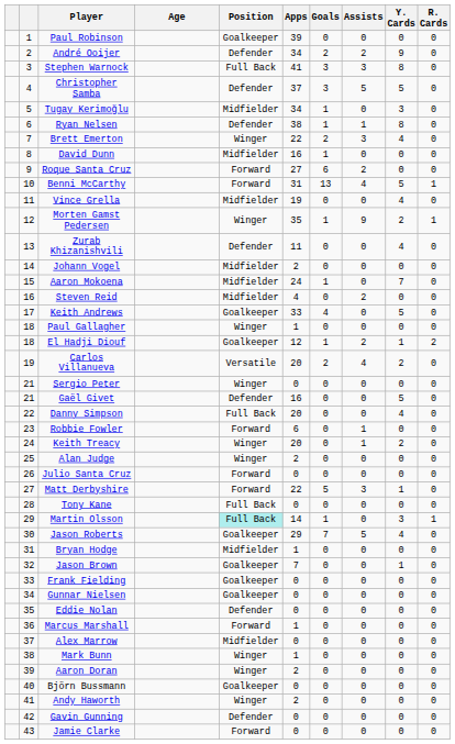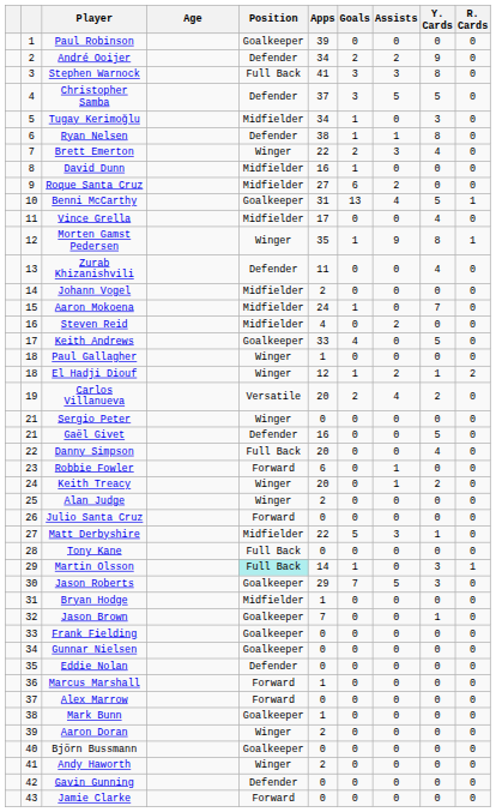 <table width=100% {| class="wikitable sortable">
 <tr>
 <th width=5%></th>
 <th width=5%></th>
 <th width=25%>Player</th>
 <th width=30%>Age</th>
 <th width=15%>Position</th>
 <th width=4%>Apps</th>
 <th width=4%>Goals</th>
 <th width=4%>Assists</th>
 <th width=4%>Y. Cards</th>
 <th width=4%>R. Cards</th>
 </tr>
 <tr>
 <td align=center></td>
 <td align=center>1</td>
 <td align=center><a href='#'>Paul Robinson</a></td>
 <td align=center></td>
 <td align=center>Goalkeeper</td>
 <td align=center>39</td>
 <td align=center>0</td>
 <td align=center>0</td>
 <td align=center>0</td>
 <td align=center>0</td>
 </tr>
 <tr>
 <td align=center></td>
 <td align=center>2</td>
 <td align=center><a href='#'>André Ooijer</a></td>
 <td align=center></td>
 <td align=center>Defender</td>
 <td align=center>34</td>
 <td align=center>2</td>
 <td align=center>2</td>
 <td align=center>9</td>
 <td align=center>0</td>
 </tr>
 <tr>
 <td align=center></td>
 <td align=center>3</td>
 <td align=center><a href='#'>Stephen Warnock</a></td>
 <td align=center></td>
 <td align=center>Full Back</td>
 <td align=center>41</td>
 <td align=center>3</td>
 <td align=center>3</td>
 <td align=center>8</td>
 <td align=center>0</td>
 </tr>
 <tr>
 <td align=center></td>
 <td align=center>4</td>
 <td align=center><a href='#'>Christopher Samba</a></td>
 <td align=center></td>
 <td align=center>Defender</td>
 <td align=center>37</td>
 <td align=center>3</td>
 <td align=center>5</td>
 <td align=center>5</td>
 <td align=center>0</td>
 </tr>
 <tr>
 <td align=center></td>
 <td align=center>5</td>
 <td align=center><a href='#'>Tugay Kerimoğlu</a></td>
 <td align=center></td>
 <td align=center>Midfielder</td>
 <td align=center>34</td>
 <td align=center>1</td>
 <td align=center>0</td>
 <td align=center>3</td>
 <td align=center>0</td>
 </tr>
 <tr>
 <td align=center></td>
 <td align=center>6</td>
 <td align=center><a href='#'>Ryan Nelsen</a></td>
 <td align=center></td>
 <td align=center>Defender</td>
 <td align=center>38</td>
 <td align=center>1</td>
 <td align=center>1</td>
 <td align=center>8</td>
 <td align=center>0</td>
 </tr>
 <tr>
 <td align=center></td>
 <td align=center>7</td>
 <td align=center><a href='#'>Brett Emerton</a></td>
 <td align=center></td>
 <td align=center>Winger</td>
 <td align=center>22</td>
 <td align=center>2</td>
 <td align=center>3</td>
 <td align=center>4</td>
 <td align=center>0</td>
 </tr>
 <tr>
 <td align=center></td>
 <td align=center>8</td>
 <td align=center><a href='#'>David Dunn</a></td>
 <td align=center></td>
 <td align=center>Midfielder</td>
 <td align=center>16</td>
 <td align=center>1</td>
 <td align=center>0</td>
 <td align=center>0</td>
 <td align=center>0</td>
 </tr>
 <tr>
 <td align=center></td>
 <td align=center>9</td>
 <td align=center><a href='#'>Roque Santa Cruz</a></td>
 <td align=center></td>
-<td align=center>Forward</td>
+<td align=center>Midfielder</td>
 <td align=center>27</td>
 <td align=center>6</td>
 <td align=center>2</td>
 <td align=center>0</td>
 <td align=center>0</td>
 </tr>
 <tr>
 <td align=center></td>
 <td align=center>10</td>
 <td align=center><a href='#'>Benni McCarthy</a></td>
 <td align=center></td>
-<td align=center>Forward</td>
+<td align=center>Goalkeeper</td>
 <td align=center>31</td>
 <td align=center>13</td>
 <td align=center>4</td>
 <td align=center>5</td>
 <td align=center>1</td>
 </tr>
 <tr>
 <td align=center></td>
 <td align=center>11</td>
 <td align=center><a href='#'>Vince Grella</a></td>
 <td align=center></td>
 <td align=center>Midfielder</td>
-<td align=center>19</td>
+<td align=center>17</td>
 <td align=center>0</td>
 <td align=center>0</td>
 <td align=center>4</td>
 <td align=center>0</td>
 </tr>
 <tr>
 <td align=center></td>
 <td align=center>12</td>
 <td align=center><a href='#'>Morten Gamst Pedersen</a></td>
 <td align=center></td>
 <td align=center>Winger</td>
 <td align=center>35</td>
 <td align=center>1</td>
 <td align=center>9</td>
-<td align=center>2</td>
+<td align=center>8</td>
 <td align=center>1</td>
 </tr>
 <tr>
 <td align=center></td>
 <td align=center>13</td>
 <td align=center><a href='#'>Zurab Khizanishvili</a></td>
 <td align=center></td>
 <td align=center>Defender</td>
 <td align=center>11</td>
 <td align=center>0</td>
 <td align=center>0</td>
 <td align=center>4</td>
 <td align=center>0</td>
 </tr>
 <tr>
 <td align=center></td>
 <td align=center>14</td>
 <td align=center><a href='#'>Johann Vogel</a></td>
 <td align=center></td>
 <td align=center>Midfielder</td>
 <td align=center>2</td>
 <td align=center>0</td>
 <td align=center>0</td>
 <td align=center>0</td>
 <td align=center>0</td>
 </tr>
 <tr>
 <td align=center></td>
 <td align=center>15</td>
 <td align=center><a href='#'>Aaron Mokoena</a></td>
 <td align=center></td>
 <td align=center>Midfielder</td>
 <td align=center>24</td>
 <td align=center>1</td>
 <td align=center>0</td>
 <td align=center>7</td>
 <td align=center>0</td>
 </tr>
 <tr>
 <td align=center></td>
 <td align=center>16</td>
 <td align=center><a href='#'>Steven Reid</a></td>
 <td align=center></td>
 <td align=center>Midfielder</td>
 <td align=center>4</td>
 <td align=center>0</td>
 <td align=center>2</td>
 <td align=center>0</td>
 <td align=center>0</td>
 </tr>
 <tr>
 <td align=center></td>
 <td align=center>17</td>
 <td align=center><a href='#'>Keith Andrews</a></td>
 <td align=center></td>
 <td align=center>Goalkeeper</td>
 <td align=center>33</td>
 <td align=center>4</td>
 <td align=center>0</td>
 <td align=center>5</td>
 <td align=center>0</td>
 </tr>
 <tr>
 <td align=center></td>
 <td align=center>18</td>
 <td align=center><a href='#'>Paul Gallagher</a></td>
 <td align=center></td>
 <td align=center>Winger</td>
 <td align=center>1</td>
 <td align=center>0</td>
 <td align=center>0</td>
 <td align=center>0</td>
 <td align=center>0</td>
 </tr>
 <tr>
 <td align=center></td>
 <td align=center>18</td>
 <td align=center><a href='#'>El Hadji Diouf</a></td>
 <td align=center></td>
-<td align=center>Goalkeeper</td>
+<td align=center>Winger</td>
 <td align=center>12</td>
 <td align=center>1</td>
 <td align=center>2</td>
 <td align=center>1</td>
 <td align=center>2</td>
 </tr>
 <tr>
 <td align=center></td>
 <td align=center>19</td>
 <td align=center><a href='#'>Carlos Villanueva</a></td>
 <td align=center></td>
 <td align=center>Versatile</td>
 <td align=center>20</td>
 <td align=center>2</td>
 <td align=center>4</td>
 <td align=center>2</td>
 <td align=center>0</td>
 </tr>
 <tr>
 <td align=center></td>
 <td align=center>21</td>
 <td align=center><a href='#'>Sergio Peter</a></td>
 <td align=center></td>
 <td align=center>Winger</td>
 <td align=center>0</td>
 <td align=center>0</td>
 <td align=center>0</td>
 <td align=center>0</td>
 <td align=center>0</td>
 </tr>
 <tr>
 <td align=center></td>
 <td align=center>21</td>
 <td align=center><a href='#'>Gaël Givet</a></td>
 <td align=center></td>
 <td align=center>Defender</td>
 <td align=center>16</td>
 <td align=center>0</td>
 <td align=center>0</td>
 <td align=center>5</td>
 <td align=center>0</td>
 </tr>
 <tr>
 <td align=center></td>
 <td align=center>22</td>
 <td align=center><a href='#'>Danny Simpson</a></td>
 <td align=center></td>
 <td align=center>Full Back</td>
 <td align=center>20</td>
 <td align=center>0</td>
 <td align=center>0</td>
 <td align=center>4</td>
 <td align=center>0</td>
 </tr>
 <tr>
 <td align=center></td>
 <td align=center>23</td>
 <td align=center><a href='#'>Robbie Fowler</a></td>
 <td align=center></td>
 <td align=center>Forward</td>
 <td align=center>6</td>
 <td align=center>0</td>
 <td align=center>1</td>
 <td align=center>0</td>
 <td align=center>0</td>
 </tr>
 <tr>
 <td align=center></td>
 <td align=center>24</td>
 <td align=center><a href='#'>Keith Treacy</a></td>
 <td align=center></td>
 <td align=center>Winger</td>
 <td align=center>20</td>
 <td align=center>0</td>
 <td align=center>1</td>
 <td align=center>2</td>
 <td align=center>0</td>
 </tr>
 <tr>
 <td align=center></td>
 <td align=center>25</td>
 <td align=center><a href='#'>Alan Judge</a></td>
 <td align=center></td>
 <td align=center>Winger</td>
 <td align=center>2</td>
 <td align=center>0</td>
 <td align=center>0</td>
 <td align=center>0</td>
 <td align=center>0</td>
 </tr>
 <tr>
 <td align=center></td>
 <td align=center>26</td>
 <td align=center><a href='#'>Julio Santa Cruz</a></td>
 <td align=center></td>
 <td align=center>Forward</td>
 <td align=center>0</td>
 <td align=center>0</td>
 <td align=center>0</td>
 <td align=center>0</td>
 <td align=center>0</td>
 </tr>
 <tr>
 <td align=center></td>
 <td align=center>27</td>
 <td align=center><a href='#'>Matt Derbyshire</a></td>
 <td align=center></td>
-<td align=center>Forward</td>
+<td align=center>Midfielder</td>
 <td align=center>22</td>
 <td align=center>5</td>
 <td align=center>3</td>
 <td align=center>1</td>
 <td align=center>0</td>
 </tr>
 <tr>
 <td align=center></td>
 <td align=center>28</td>
 <td align=center><a href='#'>Tony Kane</a></td>
 <td align=center></td>
 <td align=center>Full Back</td>
 <td align=center>0</td>
 <td align=center>0</td>
 <td align=center>0</td>
 <td align=center>0</td>
 <td align=center>0</td>
 </tr>
 <tr>
 <td align=center></td>
 <td align=center>29</td>
 <td align=center><a href='#'>Martin Olsson</a></td>
 <td align=center></td>
 <td align=center style="background: paleturquoise;">Full Back</td>
 <td align=center>14</td>
 <td align=center>1</td>
 <td align=center>0</td>
 <td align=center>3</td>
 <td align=center>1</td>
 </tr>
 <tr>
 <td align=center></td>
 <td align=center>30</td>
 <td align=center><a href='#'>Jason Roberts</a></td>
 <td align=center></td>
 <td align=center>Goalkeeper</td>
 <td align=center>29</td>
 <td align=center>7</td>
 <td align=center>5</td>
-<td align=center>4</td>
+<td align=center>3</td>
 <td align=center>0</td>
 </tr>
 <tr>
 <td align=center></td>
 <td align=center>31</td>
 <td align=center><a href='#'>Bryan Hodge</a></td>
 <td align=center></td>
 <td align=center>Midfielder</td>
 <td align=center>1</td>
 <td align=center>0</td>
 <td align=center>0</td>
 <td align=center>0</td>
 <td align=center>0</td>
 </tr>
 <tr>
 <td align=center></td>
 <td align=center>32</td>
 <td align=center><a href='#'>Jason Brown</a></td>
 <td align=center></td>
 <td align=center>Goalkeeper</td>
 <td align=center>7</td>
 <td align=center>0</td>
 <td align=center>0</td>
 <td align=center>1</td>
 <td align=center>0</td>
 </tr>
 <tr>
 <td align=center></td>
 <td align=center>33</td>
 <td align=center><a href='#'>Frank Fielding</a></td>
 <td align=center></td>
 <td align=center>Goalkeeper</td>
 <td align=center>0</td>
 <td align=center>0</td>
 <td align=center>0</td>
 <td align=center>0</td>
 <td align=center>0</td>
 </tr>
 <tr>
 <td align=center></td>
 <td align=center>34</td>
 <td align=center><a href='#'>Gunnar Nielsen</a></td>
 <td align=center></td>
 <td align=center>Goalkeeper</td>
 <td align=center>0</td>
 <td align=center>0</td>
 <td align=center>0</td>
 <td align=center>0</td>
 <td align=center>0</td>
 </tr>
 <tr>
 <td align=center></td>
 <td align=center>35</td>
 <td align=center><a href='#'>Eddie Nolan</a></td>
 <td align=center></td>
 <td align=center>Defender</td>
 <td align=center>0</td>
 <td align=center>0</td>
 <td align=center>0</td>
 <td align=center>0</td>
 <td align=center>0</td>
 </tr>
 <tr>
 <td align=center></td>
 <td align=center>36</td>
 <td align=center><a href='#'>Marcus Marshall</a></td>
 <td align=center></td>
 <td align=center>Forward</td>
 <td align=center>1</td>
 <td align=center>0</td>
 <td align=center>0</td>
 <td align=center>0</td>
 <td align=center>0</td>
 </tr>
 <tr>
 <td align=center></td>
 <td align=center>37</td>
 <td align=center><a href='#'>Alex Marrow</a></td>
 <td align=center></td>
-<td align=center>Midfielder</td>
+<td align=center>Forward</td>
 <td align=center>0</td>
 <td align=center>0</td>
 <td align=center>0</td>
 <td align=center>0</td>
 <td align=center>0</td>
 </tr>
 <tr>
 <td align=center></td>
 <td align=center>38</td>
 <td align=center><a href='#'>Mark Bunn</a></td>
 <td align=center></td>
-<td align=center>Winger</td>
+<td align=center>Goalkeeper</td>
 <td align=center>1</td>
 <td align=center>0</td>
 <td align=center>0</td>
 <td align=center>0</td>
 <td align=center>0</td>
 </tr>
 <tr>
 <td align=center></td>
 <td align=center>39</td>
 <td align=center><a href='#'>Aaron Doran</a></td>
 <td align=center></td>
 <td align=center>Winger</td>
 <td align=center>2</td>
 <td align=center>0</td>
 <td align=center>0</td>
 <td align=center>0</td>
 <td align=center>0</td>
 </tr>
 <tr>
 <td align=center></td>
 <td align=center>40</td>
 <td align=center>Björn Bussmann</td>
 <td align=center></td>
 <td align=center>Goalkeeper</td>
 <td align=center>0</td>
 <td align=center>0</td>
 <td align=center>0</td>
 <td align=center>0</td>
 <td align=center>0</td>
 </tr>
 <tr>
 <td align=center></td>
 <td align=center>41</td>
 <td align=center><a href='#'>Andy Haworth</a></td>
 <td align=center></td>
 <td align=center>Winger</td>
 <td align=center>2</td>
 <td align=center>0</td>
 <td align=center>0</td>
 <td align=center>0</td>
 <td align=center>0</td>
 </tr>
 <tr>
 <td align=center></td>
 <td align=center>42</td>
 <td align=center><a href='#'>Gavin Gunning</a></td>
 <td align=center></td>
 <td align=center>Defender</td>
 <td align=center>0</td>
 <td align=center>0</td>
 <td align=center>0</td>
 <td align=center>0</td>
 <td align=center>0</td>
 </tr>
 <tr>
 <td align=center></td>
 <td align=center>43</td>
 <td align=center><a href='#'>Jamie Clarke</a></td>
 <td align=center></td>
 <td align=center>Forward</td>
 <td align=center>0</td>
 <td align=center>0</td>
 <td align=center>0</td>
 <td align=center>0</td>
 <td align=center>0</td>
 </tr>
 </table>
